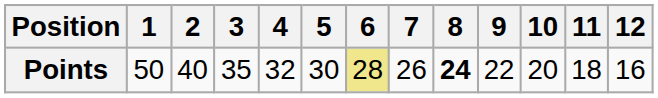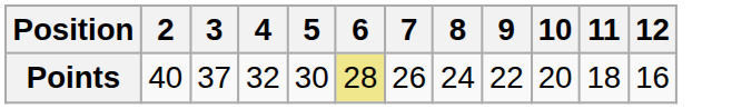 <table class="wikitable" style="font-size: 85%">
 <tr valign="top">
 <th>Position</th>
-<th>1</th>
 <th>2</th>
 <th>3</th>
 <th>4</th>
 <th>5</th>
 <th>6</th>
 <th>7</th>
 <th>8</th>
 <th>9</th>
 <th>10</th>
 <th>11</th>
 <th>12</th>
 </tr>
 <tr>
 <th>Points</th>
-<td>50</td>
 <td>40</td>
-<td>35</td>
+<td>37</td>
 <td>32</td>
 <td>30</td>
 <td style="background: khaki;">28</td>
 <td>26</td>
-<td><strong>24</strong></td>
+<td>24</td>
 <td>22</td>
 <td>20</td>
 <td>18</td>
 <td>16</td>
 </tr>
 </table>
